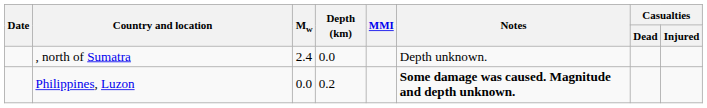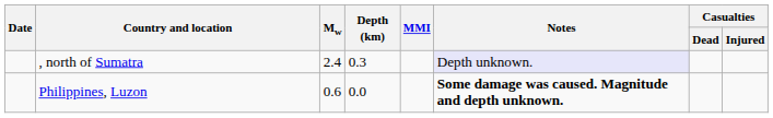 <table class="wikitable sortable sort-under" style="border:1px black; margin-left:1em;">
 <tr>
 <th rowspan="2"><small>Date</small></th>
 <th rowspan="2" style="width: 310px"><small>Country and location</small></th>
 <th rowspan="2"><small>M<sub>w</sub></small></th>
 <th rowspan="2"><small>Depth (km)</small></th>
 <th rowspan="2"><small><a href='#'>MMI</a></small></th>
 <th rowspan="2" class="unsortable"><small>Notes</small></th>
 <th colspan="2"><small>Casualties</small></th>
 </tr>
 <tr>
 <th><small>Dead</small></th>
 <th><small>Injured</small></th>
 </tr>
 <tr>
 <td></td>
 <td>, north of <a href='#'>Sumatra</a></td>
 <td>2.4</td>
-<td>0.0</td>
+<td>0.3</td>
 <td></td>
-<td>Depth unknown.</td>
+<td style="background: lavender;">Depth unknown.</td>
 <td></td>
 <td></td>
 </tr>
 <tr>
 <td></td>
 <td> <a href='#'>Philippines</a>, <a href='#'>Luzon</a></td>
+<td>0.6</td>
 <td>0.0</td>
-<td>0.2</td>
 <td></td>
 <td><strong>Some damage was caused. Magnitude and depth unknown.</strong></td>
 <td></td>
 <td></td>
 </tr>
 </table>
